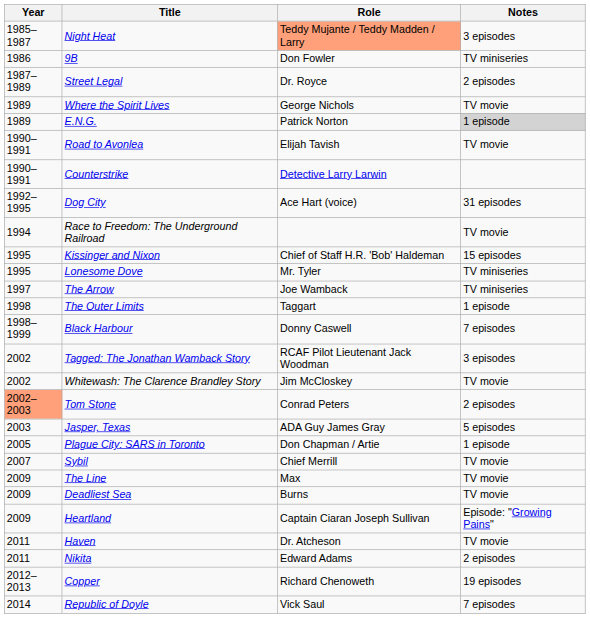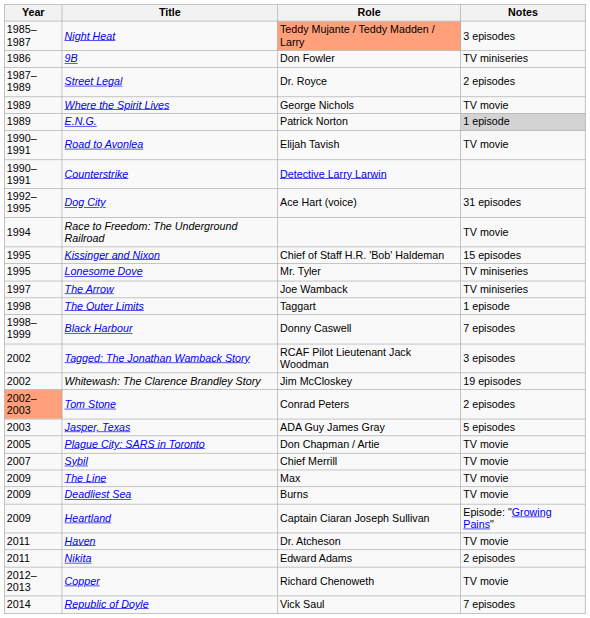 <table class="wikitable sortable">
 <tr>
 <th>Year</th>
 <th>Title</th>
 <th>Role</th>
 <th>Notes</th>
 </tr>
 <tr>
 <td>1985–1987</td>
 <td><em><a href='#'>Night Heat</a></em></td>
 <td style="background: lightsalmon;">Teddy Mujante / Teddy Madden / Larry</td>
 <td>3 episodes</td>
 </tr>
 <tr>
 <td>1986</td>
 <td><em><a href='#'>9B</a></em></td>
 <td>Don Fowler</td>
 <td>TV miniseries</td>
 </tr>
 <tr>
 <td>1987–1989</td>
 <td><em><a href='#'>Street Legal</a></em></td>
 <td>Dr. Royce</td>
 <td>2 episodes</td>
 </tr>
 <tr>
 <td>1989</td>
 <td><em><a href='#'>Where the Spirit Lives</a></em></td>
 <td>George Nichols</td>
 <td>TV movie</td>
 </tr>
 <tr>
 <td>1989</td>
 <td><em><a href='#'>E.N.G.</a></em></td>
 <td>Patrick Norton</td>
 <td style="background: lightgrey;">1 episode</td>
 </tr>
 <tr>
 <td>1990–1991</td>
 <td><em><a href='#'>Road to Avonlea</a></em></td>
 <td>Elijah Tavish</td>
 <td>TV movie</td>
 </tr>
 <tr>
 <td>1990–1991</td>
 <td><em><a href='#'>Counterstrike</a></em></td>
 <td><a href='#'>Detective Larry Larwin</a></td>
 <td></td>
 </tr>
 <tr>
 <td>1992–1995</td>
 <td><em><a href='#'>Dog City</a></em></td>
 <td>Ace Hart (voice)</td>
 <td>31 episodes</td>
 </tr>
 <tr>
 <td>1994</td>
 <td><em>Race to Freedom: The Underground Railroad</em></td>
 <td></td>
 <td>TV movie</td>
 </tr>
 <tr>
 <td>1995</td>
 <td><em><a href='#'>Kissinger and Nixon</a></em></td>
 <td>Chief of Staff H.R. 'Bob' Haldeman</td>
 <td>15 episodes</td>
 </tr>
 <tr>
 <td>1995</td>
 <td><em><a href='#'>Lonesome Dove</a></em></td>
 <td>Mr. Tyler</td>
 <td>TV miniseries</td>
 </tr>
 <tr>
 <td>1997</td>
 <td><em><a href='#'>The Arrow</a></em></td>
 <td>Joe Wamback</td>
 <td>TV miniseries</td>
 </tr>
 <tr>
 <td>1998</td>
 <td><em><a href='#'>The Outer Limits</a></em></td>
 <td>Taggart</td>
 <td>1 episode</td>
 </tr>
 <tr>
 <td>1998–1999</td>
 <td><em><a href='#'>Black Harbour</a></em></td>
 <td>Donny Caswell</td>
 <td>7 episodes</td>
 </tr>
 <tr>
 <td>2002</td>
 <td><em><a href='#'>Tagged: The Jonathan Wamback Story</a></em></td>
 <td>RCAF Pilot Lieutenant Jack Woodman</td>
 <td>3 episodes</td>
 </tr>
 <tr>
 <td>2002</td>
 <td><em>Whitewash: The Clarence Brandley Story</em></td>
 <td>Jim McCloskey</td>
-<td>TV movie</td>
+<td>19 episodes</td>
 </tr>
 <tr>
 <td style="background: lightsalmon;">2002–2003</td>
 <td><em><a href='#'>Tom Stone</a></em></td>
 <td>Conrad Peters</td>
 <td>2 episodes</td>
 </tr>
 <tr>
 <td>2003</td>
 <td><em><a href='#'>Jasper, Texas</a></em></td>
 <td>ADA Guy James Gray</td>
 <td>5 episodes</td>
 </tr>
 <tr>
 <td>2005</td>
 <td><em><a href='#'>Plague City: SARS in Toronto</a></em></td>
 <td>Don Chapman / Artie</td>
-<td>1 episode</td>
+<td>TV movie</td>
 </tr>
 <tr>
 <td>2007</td>
 <td><em><a href='#'>Sybil</a></em></td>
 <td>Chief Merrill</td>
 <td>TV movie</td>
 </tr>
 <tr>
 <td>2009</td>
 <td><em><a href='#'>The Line</a></em></td>
 <td>Max</td>
 <td>TV movie</td>
 </tr>
 <tr>
 <td>2009</td>
 <td><em><a href='#'>Deadliest Sea</a></em></td>
 <td>Burns</td>
 <td>TV movie</td>
 </tr>
 <tr>
 <td>2009</td>
 <td><em><a href='#'>Heartland</a></em></td>
 <td>Captain Ciaran Joseph Sullivan</td>
 <td>Episode: "<a href='#'>Growing Pains</a>"</td>
 </tr>
 <tr>
 <td>2011</td>
 <td><em><a href='#'>Haven</a></em></td>
 <td>Dr. Atcheson</td>
 <td>TV movie</td>
 </tr>
 <tr>
 <td>2011</td>
 <td><em><a href='#'>Nikita</a></em></td>
 <td>Edward Adams</td>
 <td>2 episodes</td>
 </tr>
 <tr>
 <td>2012–2013</td>
 <td><em><a href='#'>Copper</a></em></td>
 <td>Richard Chenoweth</td>
-<td>19 episodes</td>
+<td>TV movie</td>
 </tr>
 <tr>
 <td>2014</td>
 <td><em><a href='#'>Republic of Doyle</a></em></td>
 <td>Vick Saul</td>
 <td>7 episodes</td>
 </tr>
 </table>
